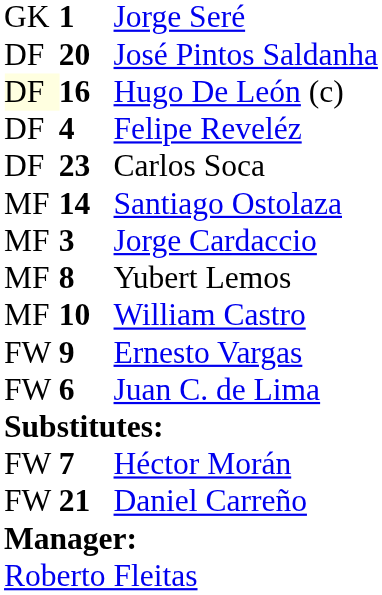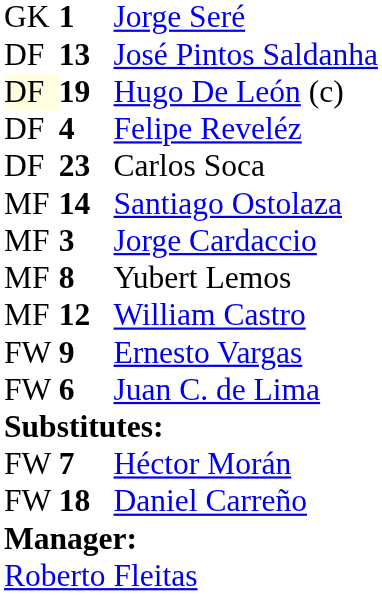 <table style="font-size:90%; margin:0.2em auto;" cellspacing="0" cellpadding="0">
 <tr>
 <th width="25"></th>
 <th width="25"></th>
 </tr>
 <tr>
 <td>GK</td>
 <td><strong>1</strong></td>
 <td> <a href='#'>Jorge Seré</a></td>
 </tr>
 <tr>
 <td>DF</td>
-<td><strong>20</strong></td>
+<td><strong>13</strong></td>
 <td> <a href='#'>José Pintos Saldanha</a></td>
 </tr>
 <tr>
 <td style="background: lightyellow;">DF</td>
-<td><strong>16</strong></td>
+<td><strong>19</strong></td>
 <td> <a href='#'>Hugo De León</a> (c)</td>
 </tr>
 <tr>
 <td>DF</td>
 <td><strong>4</strong></td>
 <td> <a href='#'>Felipe Reveléz</a></td>
 </tr>
 <tr>
 <td>DF</td>
 <td><strong>23</strong></td>
 <td> Carlos Soca</td>
 </tr>
 <tr>
 <td>MF</td>
 <td><strong>14</strong></td>
 <td> <a href='#'>Santiago Ostolaza</a></td>
 </tr>
 <tr>
 <td>MF</td>
 <td><strong>3</strong></td>
 <td> <a href='#'>Jorge Cardaccio</a></td>
 </tr>
 <tr>
 <td>MF</td>
 <td><strong>8</strong></td>
 <td> Yubert Lemos</td>
 </tr>
 <tr>
 <td>MF</td>
-<td><strong>10</strong></td>
+<td><strong>12</strong></td>
 <td> <a href='#'>William Castro</a></td>
 <td></td>
 <td></td>
 </tr>
 <tr>
 <td>FW</td>
 <td><strong>9</strong></td>
 <td> <a href='#'>Ernesto Vargas</a></td>
 <td></td>
 <td></td>
 </tr>
 <tr>
 <td>FW</td>
 <td><strong>6</strong></td>
 <td> <a href='#'>Juan C. de Lima</a></td>
 </tr>
 <tr>
 <td colspan=3><strong>Substitutes:</strong></td>
 </tr>
 <tr>
 <td>FW</td>
 <td><strong>7</strong></td>
 <td> <a href='#'>Héctor Morán</a></td>
 <td></td>
 <td> </td>
 </tr>
 <tr>
 <td>FW</td>
-<td><strong>21</strong></td>
+<td><strong>18</strong></td>
 <td> <a href='#'>Daniel Carreño</a></td>
 <td></td>
 <td></td>
 </tr>
 <tr>
 <td colspan=3><strong>Manager:</strong></td>
 </tr>
 <tr>
 <td colspan=4> <a href='#'>Roberto Fleitas</a></td>
 </tr>
 </table>
